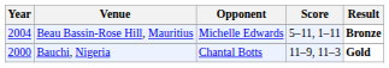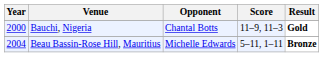 <table class="sortable wikitable" style="font-size: 90%;">
 <tr>
 <th>Year</th>
 <th>Venue</th>
 <th>Opponent</th>
 <th>Score</th>
 <th>Result</th>
 </tr>
 <tr>
 </tr>
 <tr style="background:#ECF2FF">
+<td align="center"><a href='#'>2000</a></td>
+<td align="left"><a href='#'>Bauchi</a>, <a href='#'>Nigeria</a></td>
+<td align="left"> <a href='#'>Chantal Botts</a></td>
+<td align="left">11–9, 11–3</td>
+<td style="text-align:left; background:white"> <strong>Gold</strong></td>
+</tr>
+<tr>
+</tr>
+<tr style="background:#ECF2FF">
 <td align="center"><a href='#'>2004</a></td>
 <td align="left"><a href='#'>Beau Bassin-Rose Hill</a>, <a href='#'>Mauritius</a></td>
 <td align="left"> <a href='#'>Michelle Edwards</a></td>
 <td align="left">5–11, 1–11</td>
 <td style="text-align:left; background:white"> <strong>Bronze</strong></td>
 </tr>
-<tr>
-</tr>
-<tr style="background:#ECF2FF">
-<td align="center"><a href='#'>2000</a></td>
-<td align="left"><a href='#'>Bauchi</a>, <a href='#'>Nigeria</a></td>
-<td align="left"> <a href='#'>Chantal Botts</a></td>
-<td align="left">11–9, 11–3</td>
-<td style="text-align:left; background:white"> <strong>Gold</strong></td>
-</tr>
 </table>
